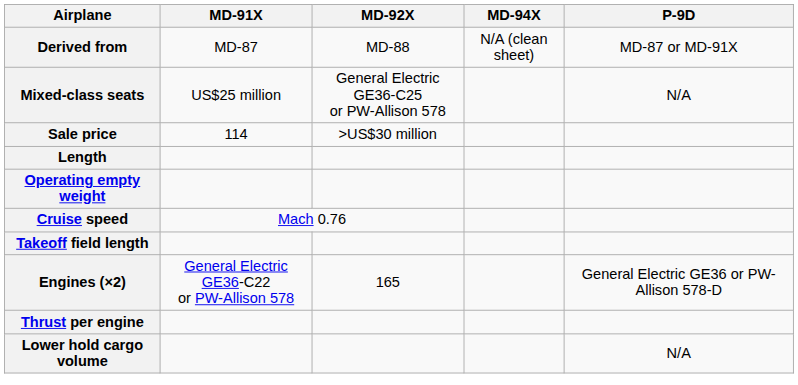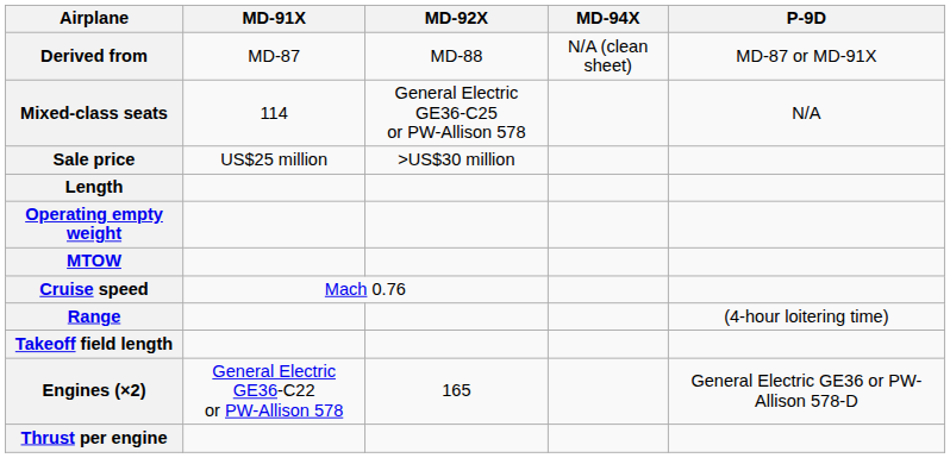 <table class="wikitable" style="text-align: center">
 <tr>
 <th>Airplane</th>
 <th>MD-91X</th>
 <th>MD-92X</th>
 <th>MD-94X</th>
 <th>P-9D</th>
 </tr>
 <tr>
 <th>Derived from</th>
 <td>MD-87</td>
 <td>MD-88</td>
 <td>N/A (clean sheet)</td>
 <td>MD-87 or MD-91X</td>
 </tr>
 <tr>
 <th>Mixed-class seats</th>
-<td>US$25 million</td>
+<td>114</td>
 <td>General Electric GE36-C25<br>or PW-Allison 578</td>
 <td></td>
 <td>N/A</td>
 </tr>
 <tr>
 <th>Sale price</th>
-<td>114</td>
+<td>US$25 million</td>
 <td>>US$30 million</td>
 <td></td>
 <td></td>
 </tr>
 <tr>
 <th>Length</th>
 <td></td>
 <td></td>
 <td></td>
 <td></td>
 </tr>
 <tr>
 <th><a href='#'>Operating empty weight</a></th>
 <td></td>
 <td></td>
 <td></td>
 <td></td>
 </tr>
 <tr>
+<th><a href='#'>MTOW</a></th>
+<td></td>
+<td></td>
+<td></td>
+<td></td>
+</tr>
+<tr>
 <th><a href='#'>Cruise</a> speed</th>
 <td colspan=2><a href='#'>Mach</a> 0.76</td>
 <td></td>
 <td></td>
+</tr>
+<tr>
+<th><a href='#'>Range</a></th>
+<td></td>
+<td></td>
+<td></td>
+<td> (4-hour loitering time)</td>
 </tr>
 <tr>
 <th><a href='#'>Takeoff</a> field length</th>
 <td></td>
 <td></td>
 <td></td>
 <td></td>
 </tr>
 <tr>
 <th>Engines (×2)</th>
 <td><a href='#'>General Electric GE36</a>-C22<br>or <a href='#'>PW-Allison 578</a></td>
 <td>165</td>
 <td></td>
 <td>General Electric GE36 or PW-Allison 578-D</td>
 </tr>
 <tr>
 <th><a href='#'>Thrust</a> per engine</th>
 <td></td>
 <td></td>
 <td></td>
 <td></td>
 </tr>
-<tr>
-<th>Lower hold cargo volume</th>
-<td></td>
-<td></td>
-<td></td>
-<td>N/A</td>
-</tr>
 </table>
